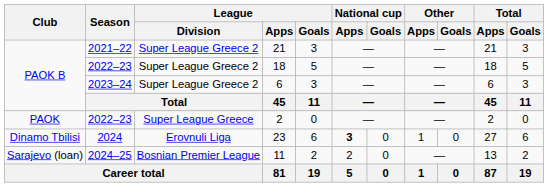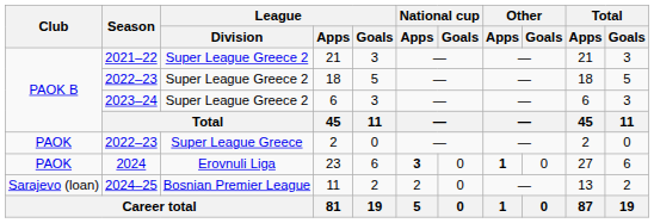 <table class="wikitable" style="text-align:center">
 <tr>
 <th rowspan=2>Club</th>
 <th rowspan=2>Season</th>
 <th colspan=3>League</th>
 <th colspan=2>National cup</th>
 <th colspan=2>Other</th>
 <th colspan=2>Total</th>
 </tr>
 <tr>
 <th>Division</th>
 <th>Apps</th>
 <th>Goals</th>
 <th>Apps</th>
 <th>Goals</th>
 <th>Apps</th>
 <th>Goals</th>
 <th>Apps</th>
 <th>Goals</th>
 </tr>
 <tr>
 <td rowspan=4><a href='#'>PAOK B</a></td>
 <td><a href='#'>2021–22</a></td>
 <td><a href='#'>Super League Greece 2</a></td>
 <td>21</td>
 <td>3</td>
 <td colspan=2>—</td>
 <td colspan=2>—</td>
 <td>21</td>
 <td>3</td>
 </tr>
 <tr>
 <td><a href='#'>2022–23</a></td>
 <td>Super League Greece 2</td>
 <td>18</td>
 <td>5</td>
 <td colspan=2>—</td>
 <td colspan=2>—</td>
 <td>18</td>
 <td>5</td>
 </tr>
 <tr>
 <td><a href='#'>2023–24</a></td>
 <td>Super League Greece 2</td>
 <td>6</td>
 <td>3</td>
 <td colspan=2>—</td>
 <td colspan=2>—</td>
 <td>6</td>
 <td>3</td>
 </tr>
 <tr>
 <th colspan=2>Total</th>
 <th>45</th>
 <th>11</th>
 <th colspan=2>—</th>
 <th colspan=2>—</th>
 <th>45</th>
 <th>11</th>
 </tr>
 <tr>
 <td><a href='#'>PAOK</a></td>
 <td><a href='#'>2022–23</a></td>
 <td><a href='#'>Super League Greece</a></td>
 <td>2</td>
 <td>0</td>
 <td colspan=2>—</td>
 <td colspan=2>—</td>
 <td>2</td>
 <td>0</td>
 </tr>
 <tr>
-<td><a href='#'>Dinamo Tbilisi</a></td>
+<td><a href='#'>PAOK</a></td>
 <td><a href='#'>2024</a></td>
 <td><a href='#'>Erovnuli Liga</a></td>
 <td>23</td>
 <td>6</td>
 <td><strong>3</strong></td>
 <td>0</td>
-<td>1</td>
+<td><strong>1</strong></td>
 <td>0</td>
 <td>27</td>
 <td>6</td>
 </tr>
 <tr>
 <td><a href='#'>Sarajevo</a> (loan)</td>
 <td><a href='#'>2024–25</a></td>
 <td><a href='#'>Bosnian Premier League</a></td>
 <td>11</td>
 <td>2</td>
 <td>2</td>
 <td>0</td>
 <td colspan=2>—</td>
 <td>13</td>
 <td>2</td>
 </tr>
 <tr>
 <th colspan=3>Career total</th>
 <th>81</th>
 <th>19</th>
 <th>5</th>
 <th>0</th>
 <th>1</th>
 <th>0</th>
 <th>87</th>
 <th>19</th>
 </tr>
 </table>
